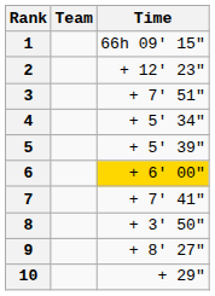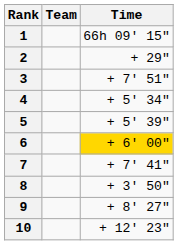 <table class="wikitable" margin-bottom:0;">
 <tr>
 <th scope="col">Rank</th>
 <th scope="col">Team</th>
 <th scope="col">Time</th>
 </tr>
 <tr>
 <th scope="row">1</th>
 <td> </td>
 <td align="right">66h 09' 15"</td>
 </tr>
 <tr>
 <th scope="row">2</th>
 <td> </td>
-<td align="right">+ 12' 23"</td>
+<td align="right">+ 29"</td>
 </tr>
 <tr>
 <th scope="row">3</th>
 <td> </td>
 <td align="right">+ 7' 51"</td>
 </tr>
 <tr>
 <th scope="row">4</th>
 <td> </td>
 <td align="right">+ 5' 34"</td>
 </tr>
 <tr>
 <th scope="row">5</th>
 <td> </td>
 <td align="right">+ 5' 39"</td>
 </tr>
 <tr>
 <th scope="row">6</th>
 <td> </td>
 <td align="right" style="background: gold;">+ 6' 00"</td>
 </tr>
 <tr>
 <th scope="row">7</th>
 <td> </td>
 <td align="right">+ 7' 41"</td>
 </tr>
 <tr>
 <th scope="row">8</th>
 <td> </td>
 <td align="right">+ 3' 50"</td>
 </tr>
 <tr>
 <th scope="row">9</th>
 <td> </td>
 <td align="right">+ 8' 27"</td>
 </tr>
 <tr>
 <th scope="row">10</th>
 <td> </td>
-<td align="right">+ 29"</td>
+<td align="right">+ 12' 23"</td>
 </tr>
 </table>
